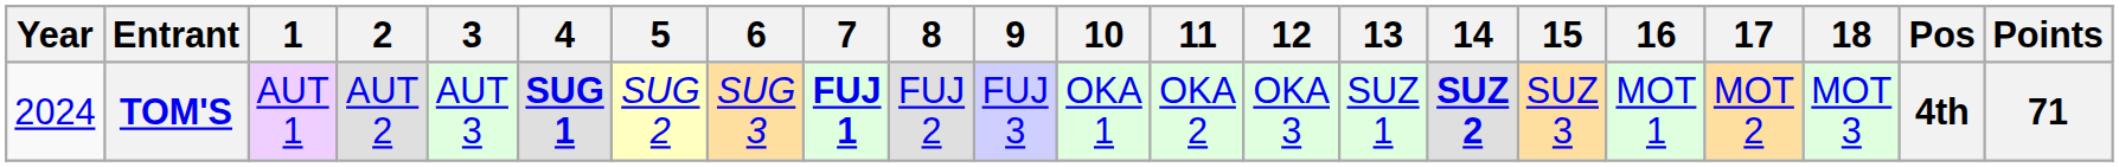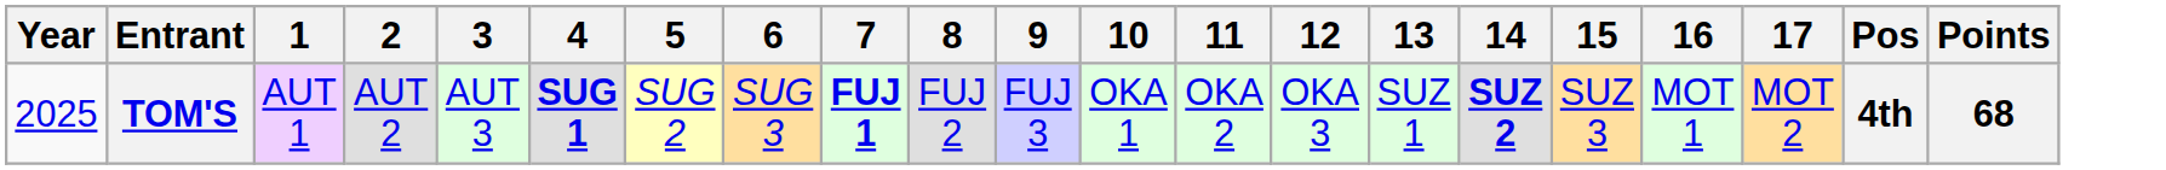 <table class="wikitable" style="text-align:center; font-size:85%">
 <tr>
 <th>Year</th>
 <th>Entrant</th>
 <th>1</th>
 <th>2</th>
 <th>3</th>
 <th>4</th>
 <th>5</th>
 <th>6</th>
 <th>7</th>
 <th>8</th>
 <th>9</th>
 <th>10</th>
 <th>11</th>
 <th>12</th>
 <th>13</th>
 <th>14</th>
 <th>15</th>
 <th>16</th>
 <th>17</th>
-<th>18</th>
 <th>Pos</th>
 <th>Points</th>
 </tr>
 <tr>
-<td><a href='#'>2024</a></td>
+<td><a href='#'>2025</a></td>
 <th><a href='#'>TOM'S</a></th>
 <td style="background:#EFCFFF;"><a href='#'>AUT<br>1</a><br></td>
 <td style="background:#DFDFDF;"><a href='#'>AUT<br>2</a><br></td>
 <td style="background:#DFFFDF;"><a href='#'>AUT<br>3</a><br></td>
 <td style="background:#DFDFDF;"><strong><a href='#'>SUG<br>1</a><br></strong></td>
 <td style="background:#FFFFBF;"><em><a href='#'>SUG<br>2</a></em><br></td>
 <td style="background:#FFDF9F;"><em><a href='#'>SUG<br>3</a></em><br></td>
 <td style="background:#DFFFDF;"><strong><a href='#'>FUJ<br>1</a></strong><br></td>
 <td style="background:#DFDFDF;"><a href='#'>FUJ<br>2</a><br></td>
 <td style="background:#CFCFFF;"><a href='#'>FUJ<br>3</a><br></td>
 <td style="background:#DFFFDF;"><a href='#'>OKA<br>1</a><br></td>
 <td style="background:#DFFFDF;"><a href='#'>OKA<br>2</a><br></td>
 <td style="background:#DFFFDF;"><a href='#'>OKA<br>3</a><br></td>
 <td style="background:#DFFFDF;"><a href='#'>SUZ<br>1</a><br></td>
 <td style="background:#DFDFDF;"><strong><a href='#'>SUZ<br>2</a></strong><br></td>
 <td style="background:#FFDF9F;"><a href='#'>SUZ<br>3</a><br></td>
 <td style="background:#DFFFDF;"><a href='#'>MOT<br>1</a><br></td>
 <td style="background:#FFDF9F;"><a href='#'>MOT<br>2</a><br></td>
-<td style="background:#DFFFDF;"><a href='#'>MOT<br>3</a><br></td>
 <th>4th</th>
-<th>71</th>
+<th>68</th>
 </tr>
 </table>
